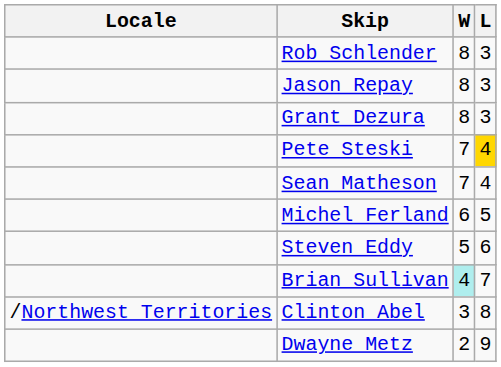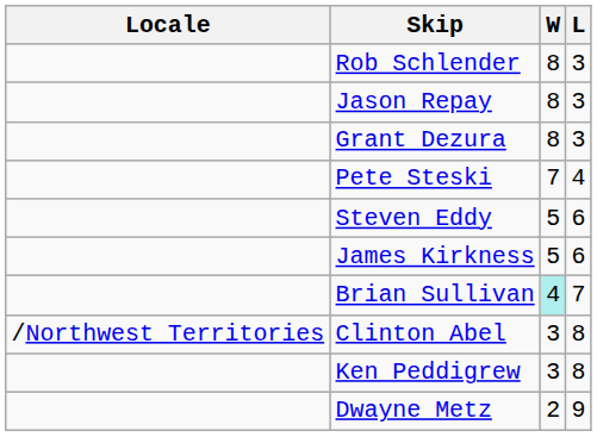 <table class="wikitable" border="1">
 <tr>
 <th>Locale</th>
 <th>Skip</th>
 <th>W</th>
 <th>L</th>
 </tr>
 <tr>
 <td></td>
 <td><a href='#'>Rob Schlender</a></td>
 <td>8</td>
 <td>3</td>
 </tr>
 <tr>
 <td></td>
 <td><a href='#'>Jason Repay</a></td>
 <td>8</td>
 <td>3</td>
 </tr>
 <tr>
 <td></td>
 <td><a href='#'>Grant Dezura</a></td>
 <td>8</td>
 <td>3</td>
 </tr>
 <tr>
 <td></td>
 <td><a href='#'>Pete Steski</a></td>
 <td>7</td>
-<td style="background: gold;">4</td>
-</tr>
-<tr>
-<td></td>
-<td><a href='#'>Sean Matheson</a></td>
-<td>7</td>
 <td>4</td>
 </tr>
 <tr>
 <td></td>
-<td><a href='#'>Michel Ferland</a></td>
+<td><a href='#'>Steven Eddy</a></td>
+<td>5</td>
 <td>6</td>
-<td>5</td>
 </tr>
 <tr>
 <td></td>
-<td><a href='#'>Steven Eddy</a></td>
+<td><a href='#'>James Kirkness</a></td>
 <td>5</td>
 <td>6</td>
 </tr>
 <tr>
 <td></td>
 <td><a href='#'>Brian Sullivan</a></td>
 <td style="background: paleturquoise;">4</td>
 <td>7</td>
 </tr>
 <tr>
 <td>/<a href='#'>Northwest Territories</a></td>
 <td><a href='#'>Clinton Abel</a></td>
 <td>3</td>
 <td>8</td>
 </tr>
 <tr>
 <td></td>
+<td><a href='#'>Ken Peddigrew</a></td>
+<td>3</td>
+<td>8</td>
+</tr>
+<tr>
+<td></td>
 <td><a href='#'>Dwayne Metz</a></td>
 <td>2</td>
 <td>9</td>
 </tr>
 </table>
